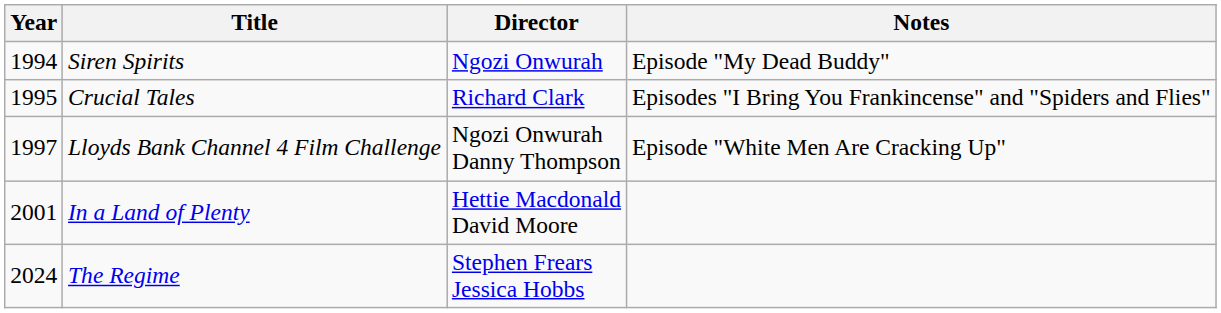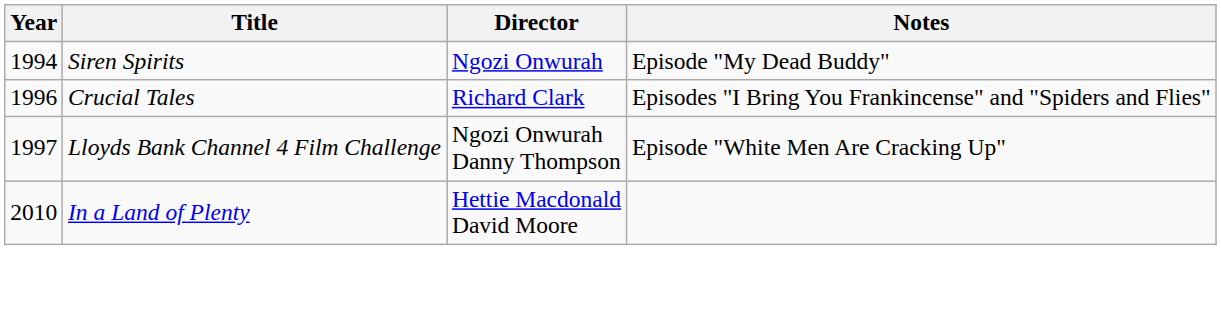 <table class="wikitable">
 <tr>
 <th>Year</th>
 <th>Title</th>
 <th>Director</th>
 <th>Notes</th>
 </tr>
 <tr>
 <td>1994</td>
 <td><em>Siren Spirits</em></td>
 <td><a href='#'>Ngozi Onwurah</a></td>
 <td>Episode "My Dead Buddy"</td>
 </tr>
 <tr>
-<td>1995</td>
+<td>1996</td>
 <td><em>Crucial Tales</em></td>
 <td><a href='#'>Richard Clark</a></td>
 <td>Episodes "I Bring You Frankincense" and "Spiders and Flies"</td>
 </tr>
 <tr>
 <td>1997</td>
 <td><em>Lloyds Bank Channel 4 Film Challenge</em></td>
 <td>Ngozi Onwurah<br>Danny Thompson</td>
 <td>Episode "White Men Are Cracking Up"</td>
 </tr>
 <tr>
-<td>2001</td>
+<td>2010</td>
 <td><em><a href='#'>In a Land of Plenty</a></em></td>
 <td><a href='#'>Hettie Macdonald</a><br>David Moore</td>
 <td></td>
 </tr>
-<tr>
-<td>2024</td>
-<td><em><a href='#'>The Regime</a></em></td>
-<td><a href='#'>Stephen Frears</a><br><a href='#'>Jessica Hobbs</a></td>
-<td></td>
-</tr>
 </table>
